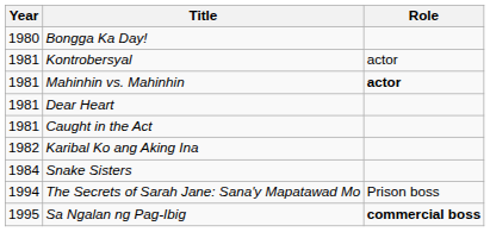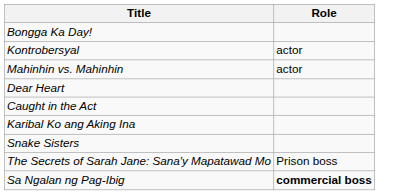 <table class="wikitable">
 <tr>
-<th>Year</th>
 <th>Title</th>
 <th>Role</th>
 </tr>
 <tr>
-<td>1980</td>
 <td><em>Bongga Ka Day!</em></td>
 <td></td>
 </tr>
 <tr>
-<td>1981</td>
 <td><em>Kontrobersyal</em></td>
 <td>actor</td>
 </tr>
 <tr>
-<td>1981</td>
 <td><em>Mahinhin vs. Mahinhin</em></td>
-<td><strong>actor</strong></td>
+<td>actor</td>
 </tr>
 <tr>
-<td>1981</td>
 <td><em>Dear Heart</em></td>
 <td></td>
 </tr>
 <tr>
-<td>1981</td>
 <td><em>Caught in the Act</em></td>
 <td></td>
 </tr>
 <tr>
-<td>1982</td>
 <td><em>Karibal Ko ang Aking Ina</em></td>
 <td></td>
 </tr>
 <tr>
-<td>1984</td>
 <td><em>Snake Sisters</em></td>
 <td></td>
 </tr>
 <tr>
-<td>1994</td>
 <td><em>The Secrets of Sarah Jane: Sana'y Mapatawad Mo</em></td>
 <td>Prison boss</td>
 </tr>
 <tr>
-<td>1995</td>
 <td><em>Sa Ngalan ng Pag-Ibig</em></td>
 <td><strong>commercial boss</strong></td>
 </tr>
 </table>
